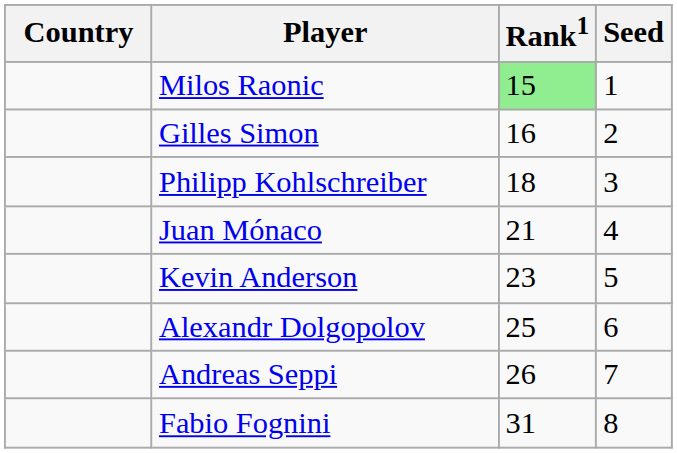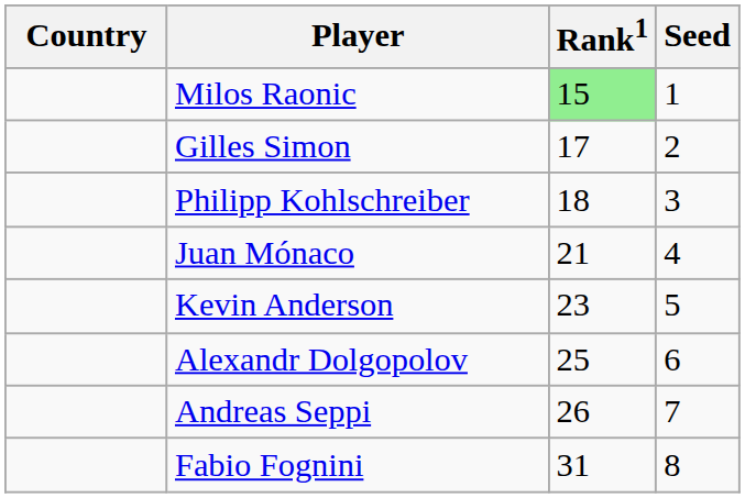 <table class="wikitable" border="1">
 <tr>
 <th width="70">Country</th>
 <th width="175">Player</th>
 <th>Rank<sup>1</sup></th>
 <th>Seed</th>
 </tr>
 <tr>
 <td></td>
 <td><a href='#'>Milos Raonic</a></td>
 <td style="background: lightgreen;">15</td>
 <td>1</td>
 </tr>
 <tr>
 <td></td>
 <td><a href='#'>Gilles Simon</a></td>
-<td>16</td>
+<td>17</td>
 <td>2</td>
 </tr>
 <tr>
 <td></td>
 <td><a href='#'>Philipp Kohlschreiber</a></td>
 <td>18</td>
 <td>3</td>
 </tr>
 <tr>
 <td></td>
 <td><a href='#'>Juan Mónaco</a></td>
 <td>21</td>
 <td>4</td>
 </tr>
 <tr>
 <td></td>
 <td><a href='#'>Kevin Anderson</a></td>
 <td>23</td>
 <td>5</td>
 </tr>
 <tr>
 <td></td>
 <td><a href='#'>Alexandr Dolgopolov</a></td>
 <td>25</td>
 <td>6</td>
 </tr>
 <tr>
 <td></td>
 <td><a href='#'>Andreas Seppi</a></td>
 <td>26</td>
 <td>7</td>
 </tr>
 <tr>
 <td></td>
 <td><a href='#'>Fabio Fognini</a></td>
 <td>31</td>
 <td>8</td>
 </tr>
 </table>
